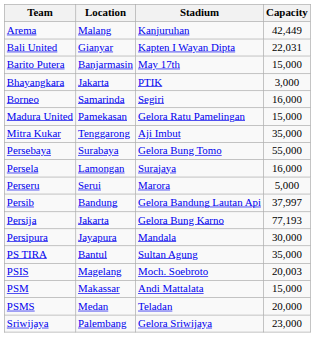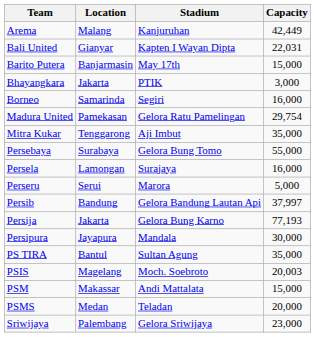 <table class="wikitable sortable">
 <tr>
 <th>Team</th>
 <th>Location</th>
 <th>Stadium</th>
 <th>Capacity</th>
 </tr>
 <tr>
 <td><a href='#'>Arema</a></td>
 <td><a href='#'>Malang</a></td>
 <td><a href='#'>Kanjuruhan</a></td>
 <td align="center">42,449</td>
 </tr>
 <tr>
 <td><a href='#'>Bali United</a></td>
 <td><a href='#'>Gianyar</a></td>
 <td><a href='#'>Kapten I Wayan Dipta</a></td>
 <td align="center">22,031</td>
 </tr>
 <tr>
 <td><a href='#'>Barito Putera</a></td>
 <td><a href='#'>Banjarmasin</a></td>
 <td><a href='#'>May 17th</a></td>
 <td align="center">15,000</td>
 </tr>
 <tr>
 <td><a href='#'>Bhayangkara</a></td>
 <td><a href='#'>Jakarta</a></td>
 <td><a href='#'>PTIK</a></td>
 <td align="center">3,000</td>
 </tr>
 <tr>
 <td><a href='#'>Borneo</a></td>
 <td><a href='#'>Samarinda</a></td>
 <td><a href='#'>Segiri</a></td>
 <td align="center">16,000</td>
 </tr>
 <tr>
 <td><a href='#'>Madura United</a></td>
 <td><a href='#'>Pamekasan</a></td>
 <td><a href='#'>Gelora Ratu Pamelingan</a></td>
-<td align="center">15,000</td>
+<td align="center">29,754</td>
 </tr>
 <tr>
 <td><a href='#'>Mitra Kukar</a></td>
 <td><a href='#'>Tenggarong</a></td>
 <td><a href='#'>Aji Imbut</a></td>
 <td align="center">35,000</td>
 </tr>
 <tr>
 <td><a href='#'>Persebaya</a></td>
 <td><a href='#'>Surabaya</a></td>
 <td><a href='#'>Gelora Bung Tomo</a></td>
 <td align="center">55,000</td>
 </tr>
 <tr>
 <td><a href='#'>Persela</a></td>
 <td><a href='#'>Lamongan</a></td>
 <td><a href='#'>Surajaya</a></td>
 <td align="center">16,000</td>
 </tr>
 <tr>
 <td><a href='#'>Perseru</a></td>
 <td><a href='#'>Serui</a></td>
 <td><a href='#'>Marora</a></td>
 <td align="center">5,000</td>
 </tr>
 <tr>
 <td><a href='#'>Persib</a></td>
 <td><a href='#'>Bandung</a></td>
 <td><a href='#'>Gelora Bandung Lautan Api</a></td>
 <td align="center">37,997</td>
 </tr>
 <tr>
 <td><a href='#'>Persija</a></td>
 <td><a href='#'>Jakarta</a></td>
 <td><a href='#'>Gelora Bung Karno</a></td>
 <td align="center">77,193</td>
 </tr>
 <tr>
 <td><a href='#'>Persipura</a></td>
 <td><a href='#'>Jayapura</a></td>
 <td><a href='#'>Mandala</a></td>
 <td align="center">30,000</td>
 </tr>
 <tr>
 <td><a href='#'>PS TIRA</a></td>
 <td><a href='#'>Bantul</a></td>
 <td><a href='#'>Sultan Agung</a></td>
 <td align="center">35,000</td>
 </tr>
 <tr>
 <td><a href='#'>PSIS</a></td>
 <td><a href='#'>Magelang</a></td>
 <td><a href='#'>Moch. Soebroto</a></td>
 <td align="center">20,003</td>
 </tr>
 <tr>
 <td><a href='#'>PSM</a></td>
 <td><a href='#'>Makassar</a></td>
 <td><a href='#'>Andi Mattalata</a></td>
 <td align="center">15,000</td>
 </tr>
 <tr>
 <td><a href='#'>PSMS</a></td>
 <td><a href='#'>Medan</a></td>
 <td><a href='#'>Teladan</a></td>
 <td align="center">20,000</td>
 </tr>
 <tr>
 <td><a href='#'>Sriwijaya</a></td>
 <td><a href='#'>Palembang</a></td>
 <td><a href='#'>Gelora Sriwijaya</a></td>
 <td align="center">23,000</td>
 </tr>
 </table>
